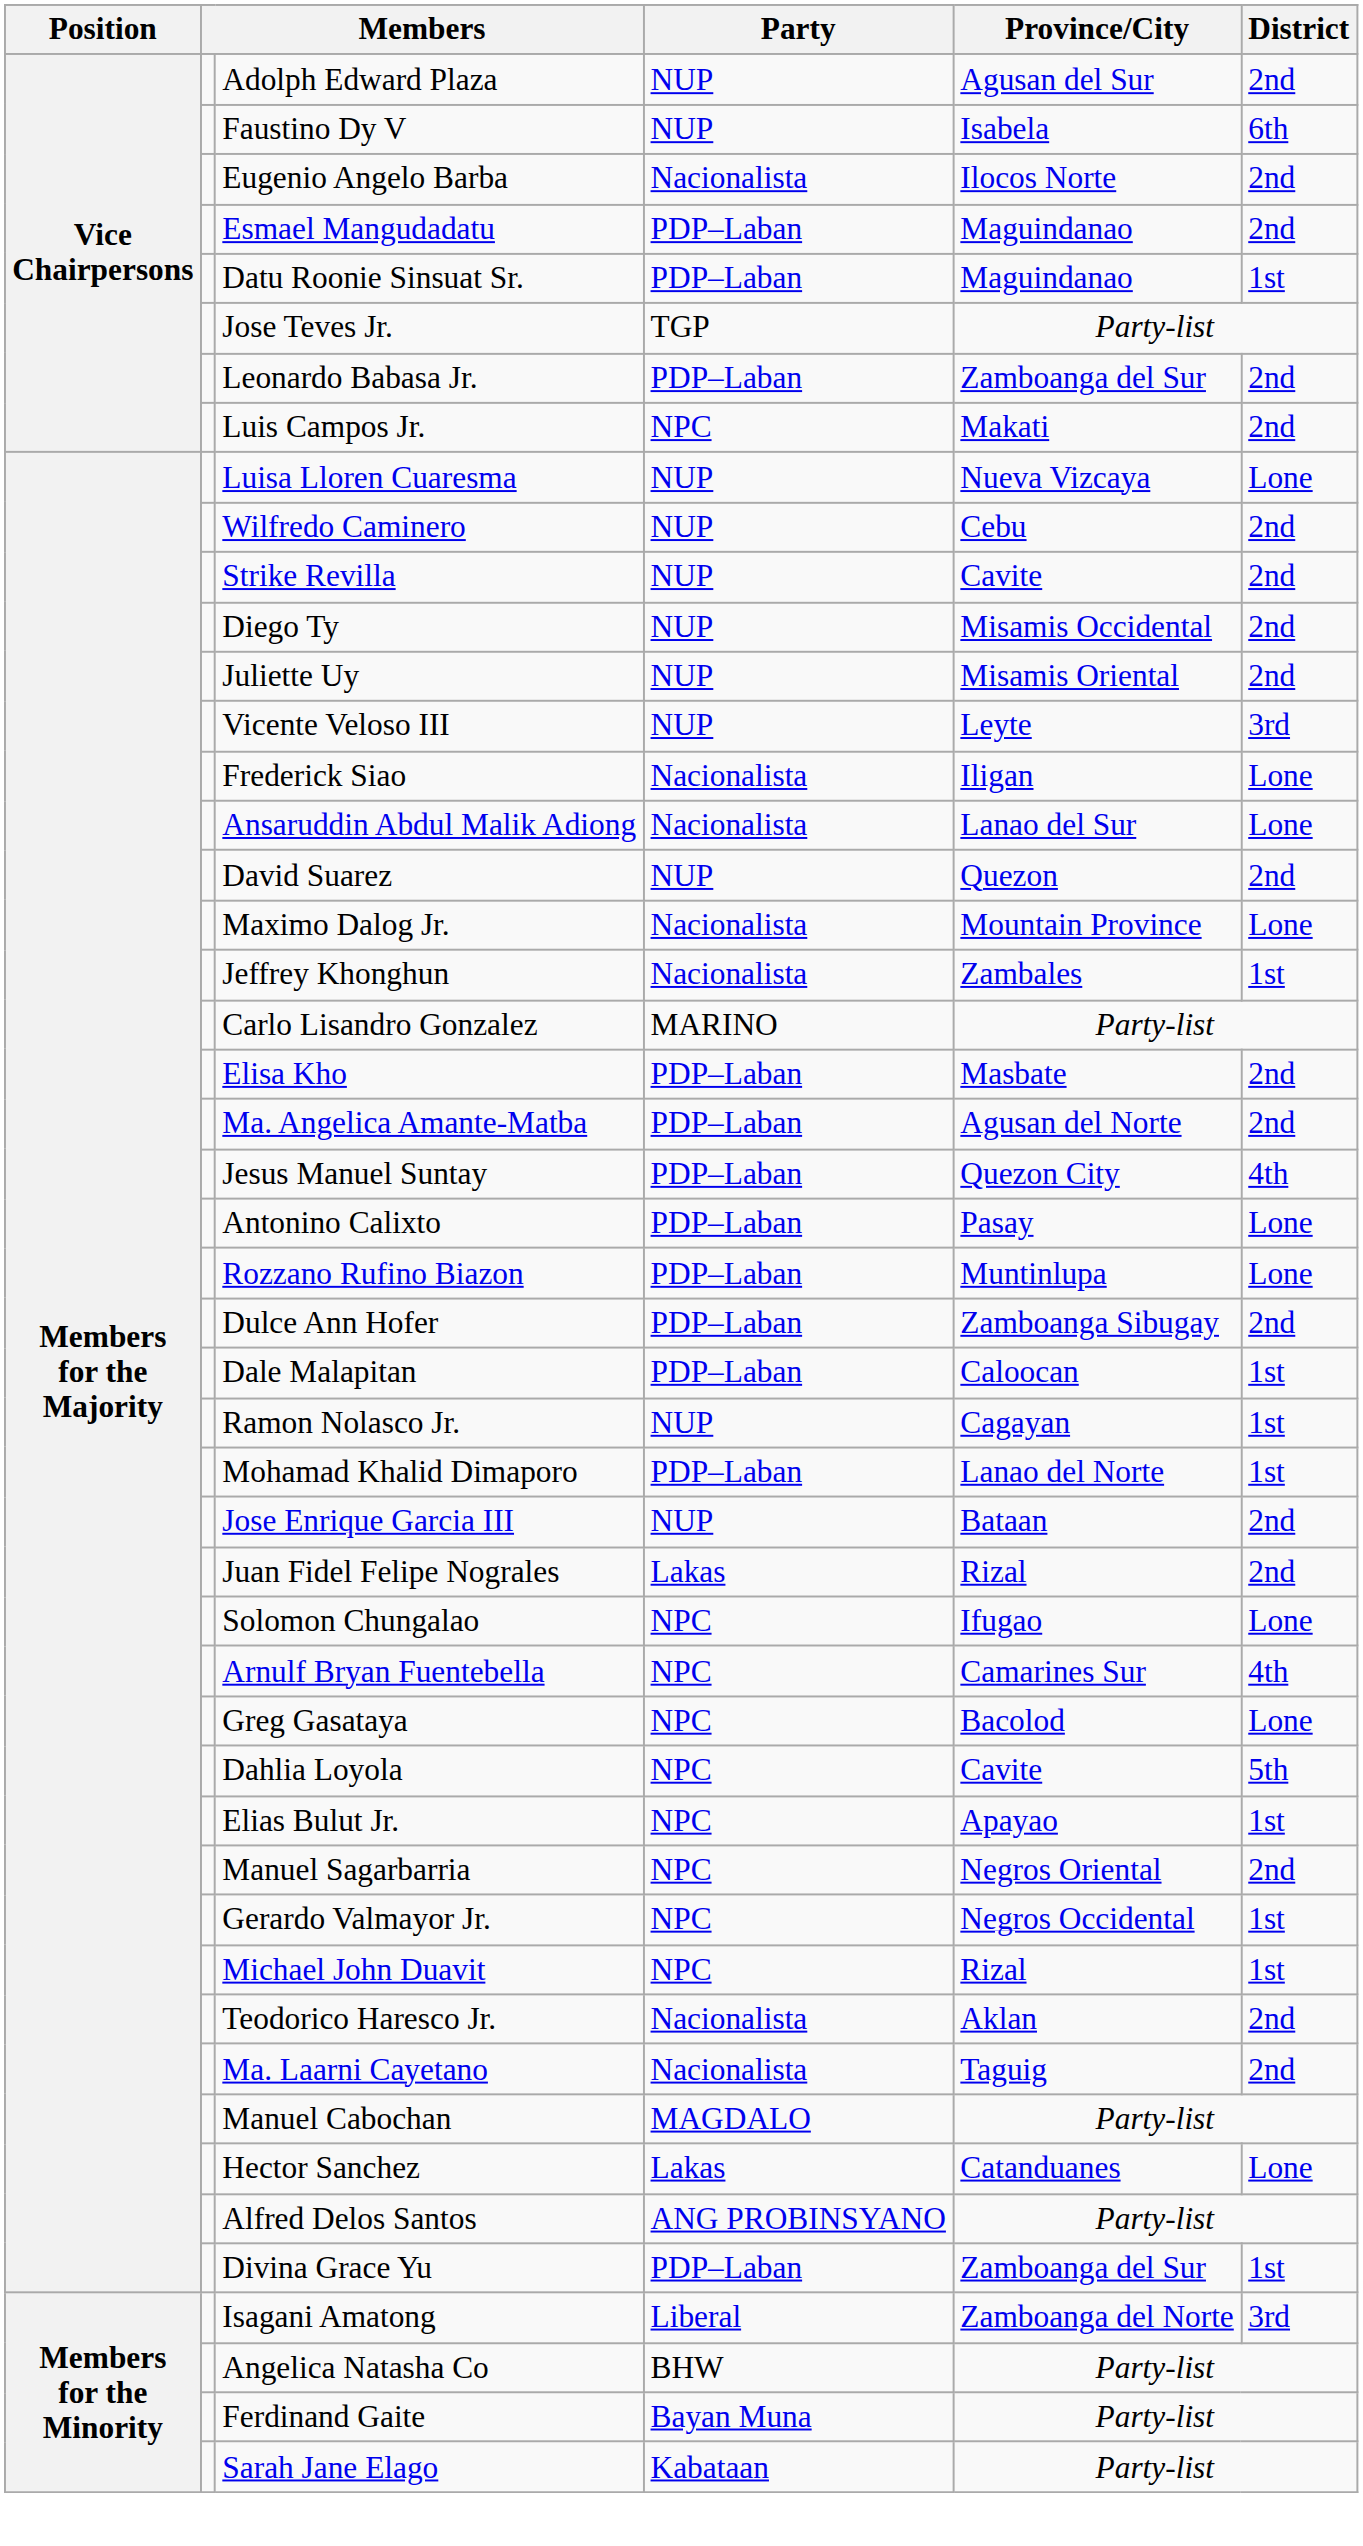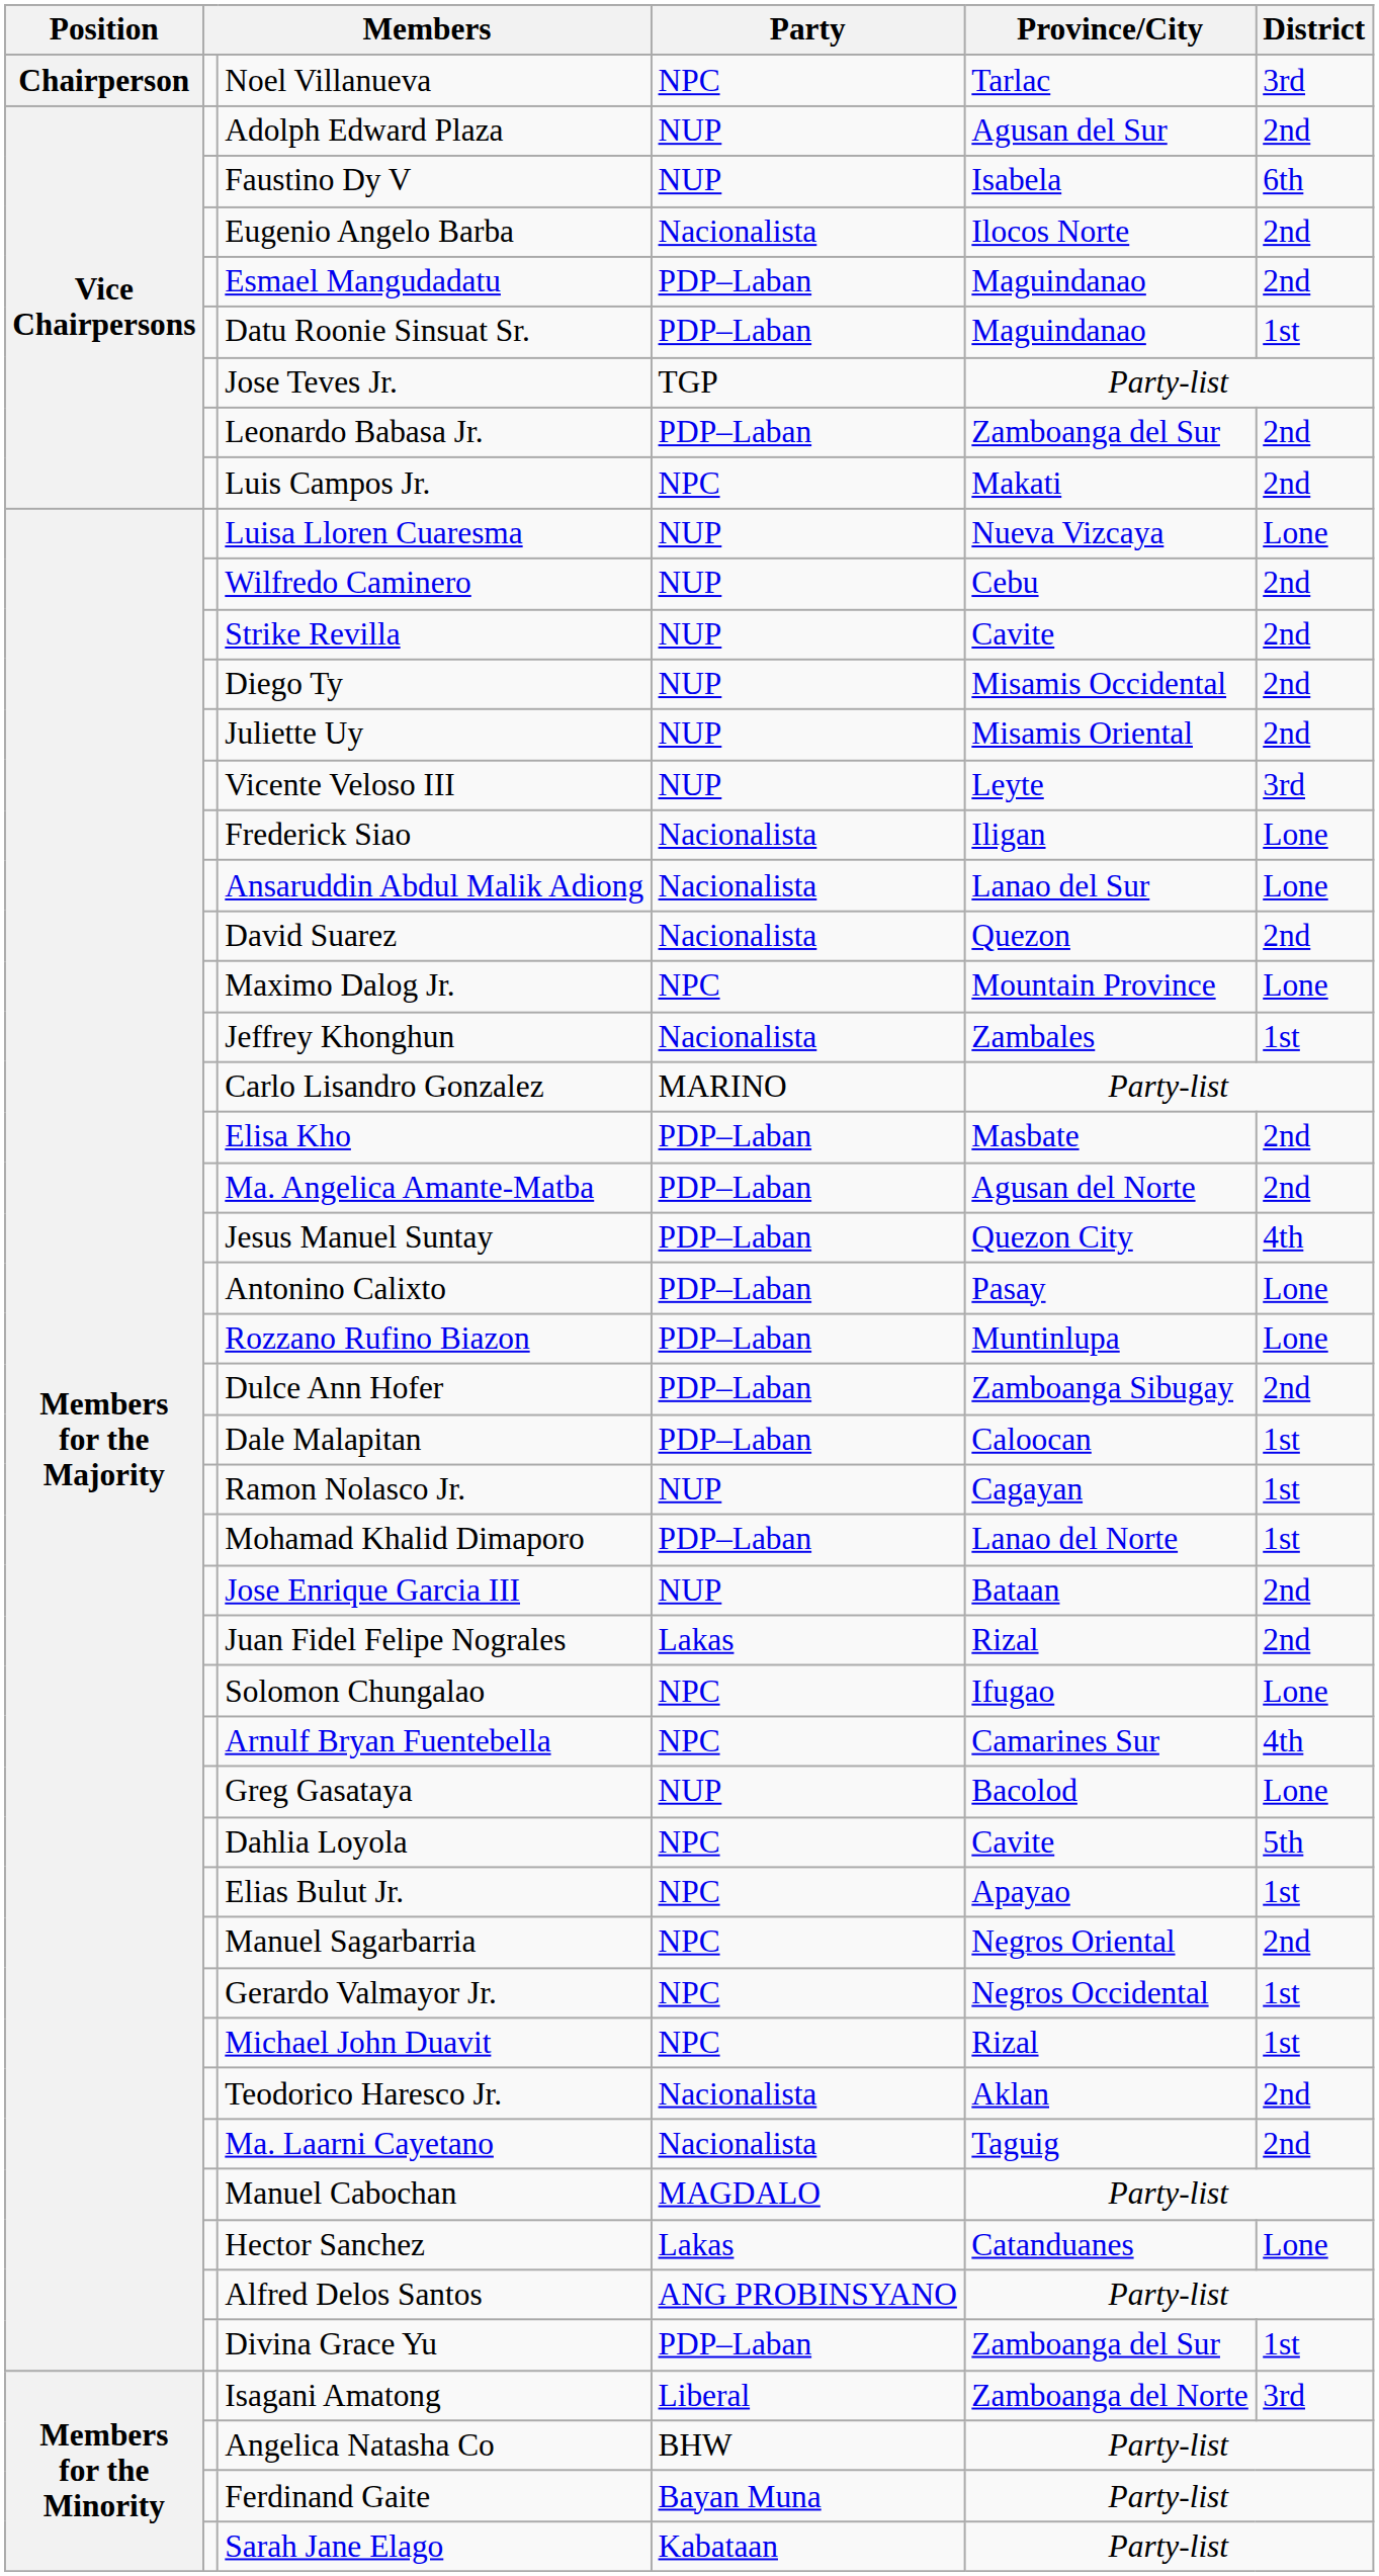 <table class="wikitable" style="font-size: 100%;">
 <tr>
 <th>Position</th>
 <th colspan="2">Members</th>
 <th>Party</th>
 <th>Province/City</th>
 <th>District</th>
+</tr>
+<tr>
+<th>Chairperson</th>
+<td></td>
+<td>Noel Villanueva</td>
+<td><a href='#'>NPC</a></td>
+<td><a href='#'>Tarlac</a></td>
+<td><a href='#'>3rd</a></td>
 </tr>
 <tr>
 <th rowspan="8">Vice<br>Chairpersons</th>
 <td></td>
 <td>Adolph Edward Plaza</td>
 <td><a href='#'>NUP</a></td>
 <td><a href='#'>Agusan del Sur</a></td>
 <td><a href='#'>2nd</a></td>
 </tr>
 <tr>
 <td></td>
 <td>Faustino Dy V</td>
 <td><a href='#'>NUP</a></td>
 <td><a href='#'>Isabela</a></td>
 <td><a href='#'>6th</a></td>
 </tr>
 <tr>
 <td></td>
 <td>Eugenio Angelo Barba</td>
 <td><a href='#'>Nacionalista</a></td>
 <td><a href='#'>Ilocos Norte</a></td>
 <td><a href='#'>2nd</a></td>
 </tr>
 <tr>
 <td></td>
 <td><a href='#'>Esmael Mangudadatu</a></td>
 <td><a href='#'>PDP–Laban</a></td>
 <td><a href='#'>Maguindanao</a></td>
 <td><a href='#'>2nd</a></td>
 </tr>
 <tr>
 <td></td>
 <td>Datu Roonie Sinsuat Sr.</td>
 <td><a href='#'>PDP–Laban</a></td>
 <td><a href='#'>Maguindanao</a></td>
 <td><a href='#'>1st</a></td>
 </tr>
 <tr>
 <td></td>
 <td>Jose Teves Jr.</td>
 <td>TGP</td>
 <td align="center" colspan="2"><em>Party-list</em></td>
 </tr>
 <tr>
 <td></td>
 <td>Leonardo Babasa Jr.</td>
 <td><a href='#'>PDP–Laban</a></td>
 <td><a href='#'>Zamboanga del Sur</a></td>
 <td><a href='#'>2nd</a></td>
 </tr>
 <tr>
 <td></td>
 <td>Luis Campos Jr.</td>
 <td><a href='#'>NPC</a></td>
 <td><a href='#'>Makati</a></td>
 <td><a href='#'>2nd</a></td>
 </tr>
 <tr>
 <th rowspan="37">Members<br>for the<br>Majority</th>
 <td></td>
 <td><a href='#'>Luisa Lloren Cuaresma</a></td>
 <td><a href='#'>NUP</a></td>
 <td><a href='#'>Nueva Vizcaya</a></td>
 <td><a href='#'>Lone</a></td>
 </tr>
 <tr>
 <td></td>
 <td><a href='#'>Wilfredo Caminero</a></td>
 <td><a href='#'>NUP</a></td>
 <td><a href='#'>Cebu</a></td>
 <td><a href='#'>2nd</a></td>
 </tr>
 <tr>
 <td></td>
 <td><a href='#'>Strike Revilla</a></td>
 <td><a href='#'>NUP</a></td>
 <td><a href='#'>Cavite</a></td>
 <td><a href='#'>2nd</a></td>
 </tr>
 <tr>
 <td></td>
 <td>Diego Ty</td>
 <td><a href='#'>NUP</a></td>
 <td><a href='#'>Misamis Occidental</a></td>
 <td><a href='#'>2nd</a></td>
 </tr>
 <tr>
 <td></td>
 <td>Juliette Uy</td>
 <td><a href='#'>NUP</a></td>
 <td><a href='#'>Misamis Oriental</a></td>
 <td><a href='#'>2nd</a></td>
 </tr>
 <tr>
 <td></td>
 <td>Vicente Veloso III</td>
 <td><a href='#'>NUP</a></td>
 <td><a href='#'>Leyte</a></td>
 <td><a href='#'>3rd</a></td>
 </tr>
 <tr>
 <td></td>
 <td>Frederick Siao</td>
 <td><a href='#'>Nacionalista</a></td>
 <td><a href='#'>Iligan</a></td>
 <td><a href='#'>Lone</a></td>
 </tr>
 <tr>
 <td></td>
 <td><a href='#'>Ansaruddin Abdul Malik Adiong</a></td>
 <td><a href='#'>Nacionalista</a></td>
 <td><a href='#'>Lanao del Sur</a></td>
 <td><a href='#'>Lone</a></td>
 </tr>
 <tr>
 <td></td>
 <td>David Suarez</td>
-<td><a href='#'>NUP</a></td>
+<td><a href='#'>Nacionalista</a></td>
 <td><a href='#'>Quezon</a></td>
 <td><a href='#'>2nd</a></td>
 </tr>
 <tr>
 <td></td>
 <td>Maximo Dalog Jr.</td>
-<td><a href='#'>Nacionalista</a></td>
+<td><a href='#'>NPC</a></td>
 <td><a href='#'>Mountain Province</a></td>
 <td><a href='#'>Lone</a></td>
 </tr>
 <tr>
 <td></td>
 <td>Jeffrey Khonghun</td>
 <td><a href='#'>Nacionalista</a></td>
 <td><a href='#'>Zambales</a></td>
 <td><a href='#'>1st</a></td>
 </tr>
 <tr>
 <td></td>
 <td>Carlo Lisandro Gonzalez</td>
 <td>MARINO</td>
 <td align="center" colspan="2"><em>Party-list</em></td>
 </tr>
 <tr>
 <td></td>
 <td><a href='#'>Elisa Kho</a></td>
 <td><a href='#'>PDP–Laban</a></td>
 <td><a href='#'>Masbate</a></td>
 <td><a href='#'>2nd</a></td>
 </tr>
 <tr>
 <td></td>
 <td><a href='#'>Ma. Angelica Amante-Matba</a></td>
 <td><a href='#'>PDP–Laban</a></td>
 <td><a href='#'>Agusan del Norte</a></td>
 <td><a href='#'>2nd</a></td>
 </tr>
 <tr>
 <td></td>
 <td>Jesus Manuel Suntay</td>
 <td><a href='#'>PDP–Laban</a></td>
 <td><a href='#'>Quezon City</a></td>
 <td><a href='#'>4th</a></td>
 </tr>
 <tr>
 <td></td>
 <td>Antonino Calixto</td>
 <td><a href='#'>PDP–Laban</a></td>
 <td><a href='#'>Pasay</a></td>
 <td><a href='#'>Lone</a></td>
 </tr>
 <tr>
 <td></td>
 <td><a href='#'>Rozzano Rufino Biazon</a></td>
 <td><a href='#'>PDP–Laban</a></td>
 <td><a href='#'>Muntinlupa</a></td>
 <td><a href='#'>Lone</a></td>
 </tr>
 <tr>
 <td></td>
 <td>Dulce Ann Hofer</td>
 <td><a href='#'>PDP–Laban</a></td>
 <td><a href='#'>Zamboanga Sibugay</a></td>
 <td><a href='#'>2nd</a></td>
 </tr>
 <tr>
 <td></td>
 <td>Dale Malapitan</td>
 <td><a href='#'>PDP–Laban</a></td>
 <td><a href='#'>Caloocan</a></td>
 <td><a href='#'>1st</a></td>
 </tr>
 <tr>
 <td></td>
 <td>Ramon Nolasco Jr.</td>
 <td><a href='#'>NUP</a></td>
 <td><a href='#'>Cagayan</a></td>
 <td><a href='#'>1st</a></td>
 </tr>
 <tr>
 <td></td>
 <td>Mohamad Khalid Dimaporo</td>
 <td><a href='#'>PDP–Laban</a></td>
 <td><a href='#'>Lanao del Norte</a></td>
 <td><a href='#'>1st</a></td>
 </tr>
 <tr>
 <td></td>
 <td><a href='#'>Jose Enrique Garcia III</a></td>
 <td><a href='#'>NUP</a></td>
 <td><a href='#'>Bataan</a></td>
 <td><a href='#'>2nd</a></td>
 </tr>
 <tr>
 <td></td>
 <td>Juan Fidel Felipe Nograles</td>
 <td><a href='#'>Lakas</a></td>
 <td><a href='#'>Rizal</a></td>
 <td><a href='#'>2nd</a></td>
 </tr>
 <tr>
 <td></td>
 <td>Solomon Chungalao</td>
 <td><a href='#'>NPC</a></td>
 <td><a href='#'>Ifugao</a></td>
 <td><a href='#'>Lone</a></td>
 </tr>
 <tr>
 <td></td>
 <td><a href='#'>Arnulf Bryan Fuentebella</a></td>
 <td><a href='#'>NPC</a></td>
 <td><a href='#'>Camarines Sur</a></td>
 <td><a href='#'>4th</a></td>
 </tr>
 <tr>
 <td></td>
 <td>Greg Gasataya</td>
-<td><a href='#'>NPC</a></td>
+<td><a href='#'>NUP</a></td>
 <td><a href='#'>Bacolod</a></td>
 <td><a href='#'>Lone</a></td>
 </tr>
 <tr>
 <td></td>
 <td>Dahlia Loyola</td>
 <td><a href='#'>NPC</a></td>
 <td><a href='#'>Cavite</a></td>
 <td><a href='#'>5th</a></td>
 </tr>
 <tr>
 <td></td>
 <td>Elias Bulut Jr.</td>
 <td><a href='#'>NPC</a></td>
 <td><a href='#'>Apayao</a></td>
 <td><a href='#'>1st</a></td>
 </tr>
 <tr>
 <td></td>
 <td>Manuel Sagarbarria</td>
 <td><a href='#'>NPC</a></td>
 <td><a href='#'>Negros Oriental</a></td>
 <td><a href='#'>2nd</a></td>
 </tr>
 <tr>
 <td></td>
 <td>Gerardo Valmayor Jr.</td>
 <td><a href='#'>NPC</a></td>
 <td><a href='#'>Negros Occidental</a></td>
 <td><a href='#'>1st</a></td>
 </tr>
 <tr>
 <td></td>
 <td><a href='#'>Michael John Duavit</a></td>
 <td><a href='#'>NPC</a></td>
 <td><a href='#'>Rizal</a></td>
 <td><a href='#'>1st</a></td>
 </tr>
 <tr>
 <td></td>
 <td>Teodorico Haresco Jr.</td>
 <td><a href='#'>Nacionalista</a></td>
 <td><a href='#'>Aklan</a></td>
 <td><a href='#'>2nd</a></td>
 </tr>
 <tr>
 <td></td>
 <td><a href='#'>Ma. Laarni Cayetano</a></td>
 <td><a href='#'>Nacionalista</a></td>
 <td><a href='#'>Taguig</a></td>
 <td><a href='#'>2nd</a></td>
 </tr>
 <tr>
 <td></td>
 <td>Manuel Cabochan</td>
 <td><a href='#'>MAGDALO</a></td>
 <td align="center" colspan="2"><em>Party-list</em></td>
 </tr>
 <tr>
 <td></td>
 <td>Hector Sanchez</td>
 <td><a href='#'>Lakas</a></td>
 <td><a href='#'>Catanduanes</a></td>
 <td><a href='#'>Lone</a></td>
 </tr>
 <tr>
 <td></td>
 <td>Alfred Delos Santos</td>
 <td><a href='#'>ANG PROBINSYANO</a></td>
 <td align="center" colspan="2"><em>Party-list</em></td>
 </tr>
 <tr>
 <td></td>
 <td>Divina Grace Yu</td>
 <td><a href='#'>PDP–Laban</a></td>
 <td><a href='#'>Zamboanga del Sur</a></td>
 <td><a href='#'>1st</a></td>
 </tr>
 <tr>
 <th rowspan="4">Members<br>for the<br>Minority</th>
 <td></td>
 <td>Isagani Amatong</td>
 <td><a href='#'>Liberal</a></td>
 <td><a href='#'>Zamboanga del Norte</a></td>
 <td><a href='#'>3rd</a></td>
 </tr>
 <tr>
 <td></td>
 <td>Angelica Natasha Co</td>
 <td>BHW</td>
 <td align="center" colspan="2"><em>Party-list</em></td>
 </tr>
 <tr>
 <td></td>
 <td>Ferdinand Gaite</td>
 <td><a href='#'>Bayan Muna</a></td>
 <td align="center" colspan="2"><em>Party-list</em></td>
 </tr>
 <tr>
 <td></td>
 <td><a href='#'>Sarah Jane Elago</a></td>
 <td><a href='#'>Kabataan</a></td>
 <td align="center" colspan="2"><em>Party-list</em></td>
 </tr>
 </table>
